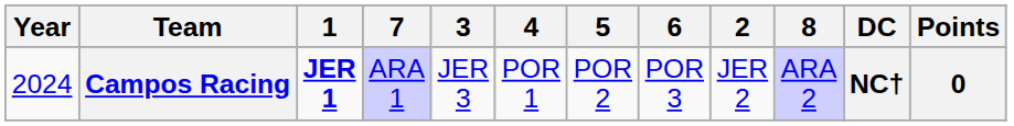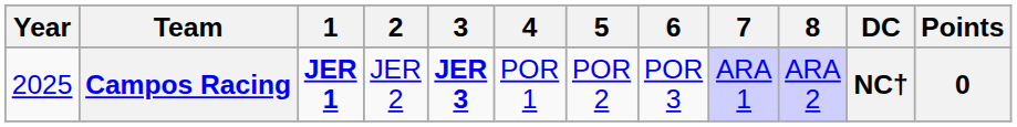 <table class="wikitable" style="text-align:center; font-size:85%">
 <tr>
 <th>Year</th>
 <th>Team</th>
 <th>1</th>
-<th>7</th>
+<th>2</th>
 <th>3</th>
 <th>4</th>
 <th>5</th>
 <th>6</th>
-<th>2</th>
+<th>7</th>
 <th>8</th>
 <th>DC</th>
 <th>Points</th>
 </tr>
 <tr>
-<td><a href='#'>2024</a></td>
+<td><a href='#'>2025</a></td>
 <th><a href='#'>Campos Racing</a></th>
 <td style="background:#"><strong><a href='#'>JER<br>1</a><br></strong></td>
-<td style="background:#CFCFFF"><a href='#'>ARA<br>1</a><br></td>
-<td style="background:#"><a href='#'>JER<br>3</a><br></td>
+<td style="background:#"><a href='#'>JER<br>2</a><br></td>
+<td style="background:#"><strong><a href='#'>JER<br>3</a><br></strong></td>
 <td style="background:#"><a href='#'>POR<br>1</a><br></td>
 <td style="background:#"><a href='#'>POR<br>2</a><br></td>
 <td style="background:#"><a href='#'>POR<br>3</a><br></td>
-<td style="background:#"><a href='#'>JER<br>2</a><br></td>
+<td style="background:#CFCFFF"><a href='#'>ARA<br>1</a><br></td>
 <td style="background:#CFCFFF"><a href='#'>ARA<br>2</a><br></td>
 <th>NC†</th>
 <th>0</th>
 </tr>
 </table>
